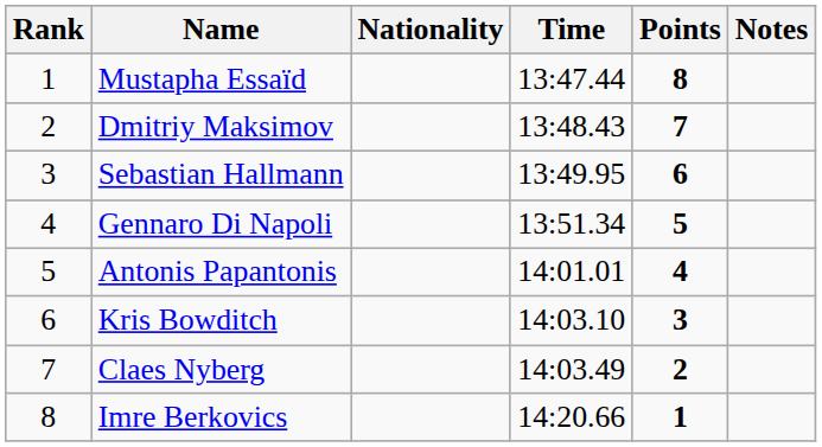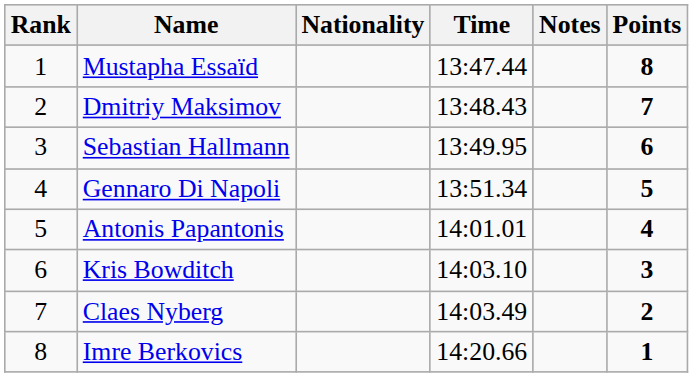 <table class="wikitable sortable" style="text-align:center">
 <tr>
 <th>Rank</th>
 <th>Name</th>
 <th>Nationality</th>
 <th>Time</th>
+<th>Notes</th>
 <th>Points</th>
-<th>Notes</th>
 </tr>
 <tr>
 <td>1</td>
 <td align=left><a href='#'>Mustapha Essaïd</a></td>
 <td align=left></td>
 <td>13:47.44</td>
+<td></td>
 <td><strong>8</strong></td>
-<td></td>
 </tr>
 <tr>
 <td>2</td>
 <td align=left><a href='#'>Dmitriy Maksimov</a></td>
 <td align=left></td>
 <td>13:48.43</td>
+<td></td>
 <td><strong>7</strong></td>
-<td></td>
 </tr>
 <tr>
 <td>3</td>
 <td align=left><a href='#'>Sebastian Hallmann</a></td>
 <td align=left></td>
 <td>13:49.95</td>
+<td></td>
 <td><strong>6</strong></td>
-<td></td>
 </tr>
 <tr>
 <td>4</td>
 <td align=left><a href='#'>Gennaro Di Napoli</a></td>
 <td align=left></td>
 <td>13:51.34</td>
+<td></td>
 <td><strong>5</strong></td>
-<td></td>
 </tr>
 <tr>
 <td>5</td>
 <td align=left><a href='#'>Antonis Papantonis</a></td>
 <td align=left></td>
 <td>14:01.01</td>
+<td></td>
 <td><strong>4</strong></td>
-<td></td>
 </tr>
 <tr>
 <td>6</td>
 <td align=left><a href='#'>Kris Bowditch</a></td>
 <td align=left></td>
 <td>14:03.10</td>
+<td></td>
 <td><strong>3</strong></td>
-<td></td>
 </tr>
 <tr>
 <td>7</td>
 <td align=left><a href='#'>Claes Nyberg</a></td>
 <td align=left></td>
 <td>14:03.49</td>
+<td></td>
 <td><strong>2</strong></td>
-<td></td>
 </tr>
 <tr>
 <td>8</td>
 <td align=left><a href='#'>Imre Berkovics</a></td>
 <td align=left></td>
 <td>14:20.66</td>
+<td></td>
 <td><strong>1</strong></td>
-<td></td>
 </tr>
 </table>
